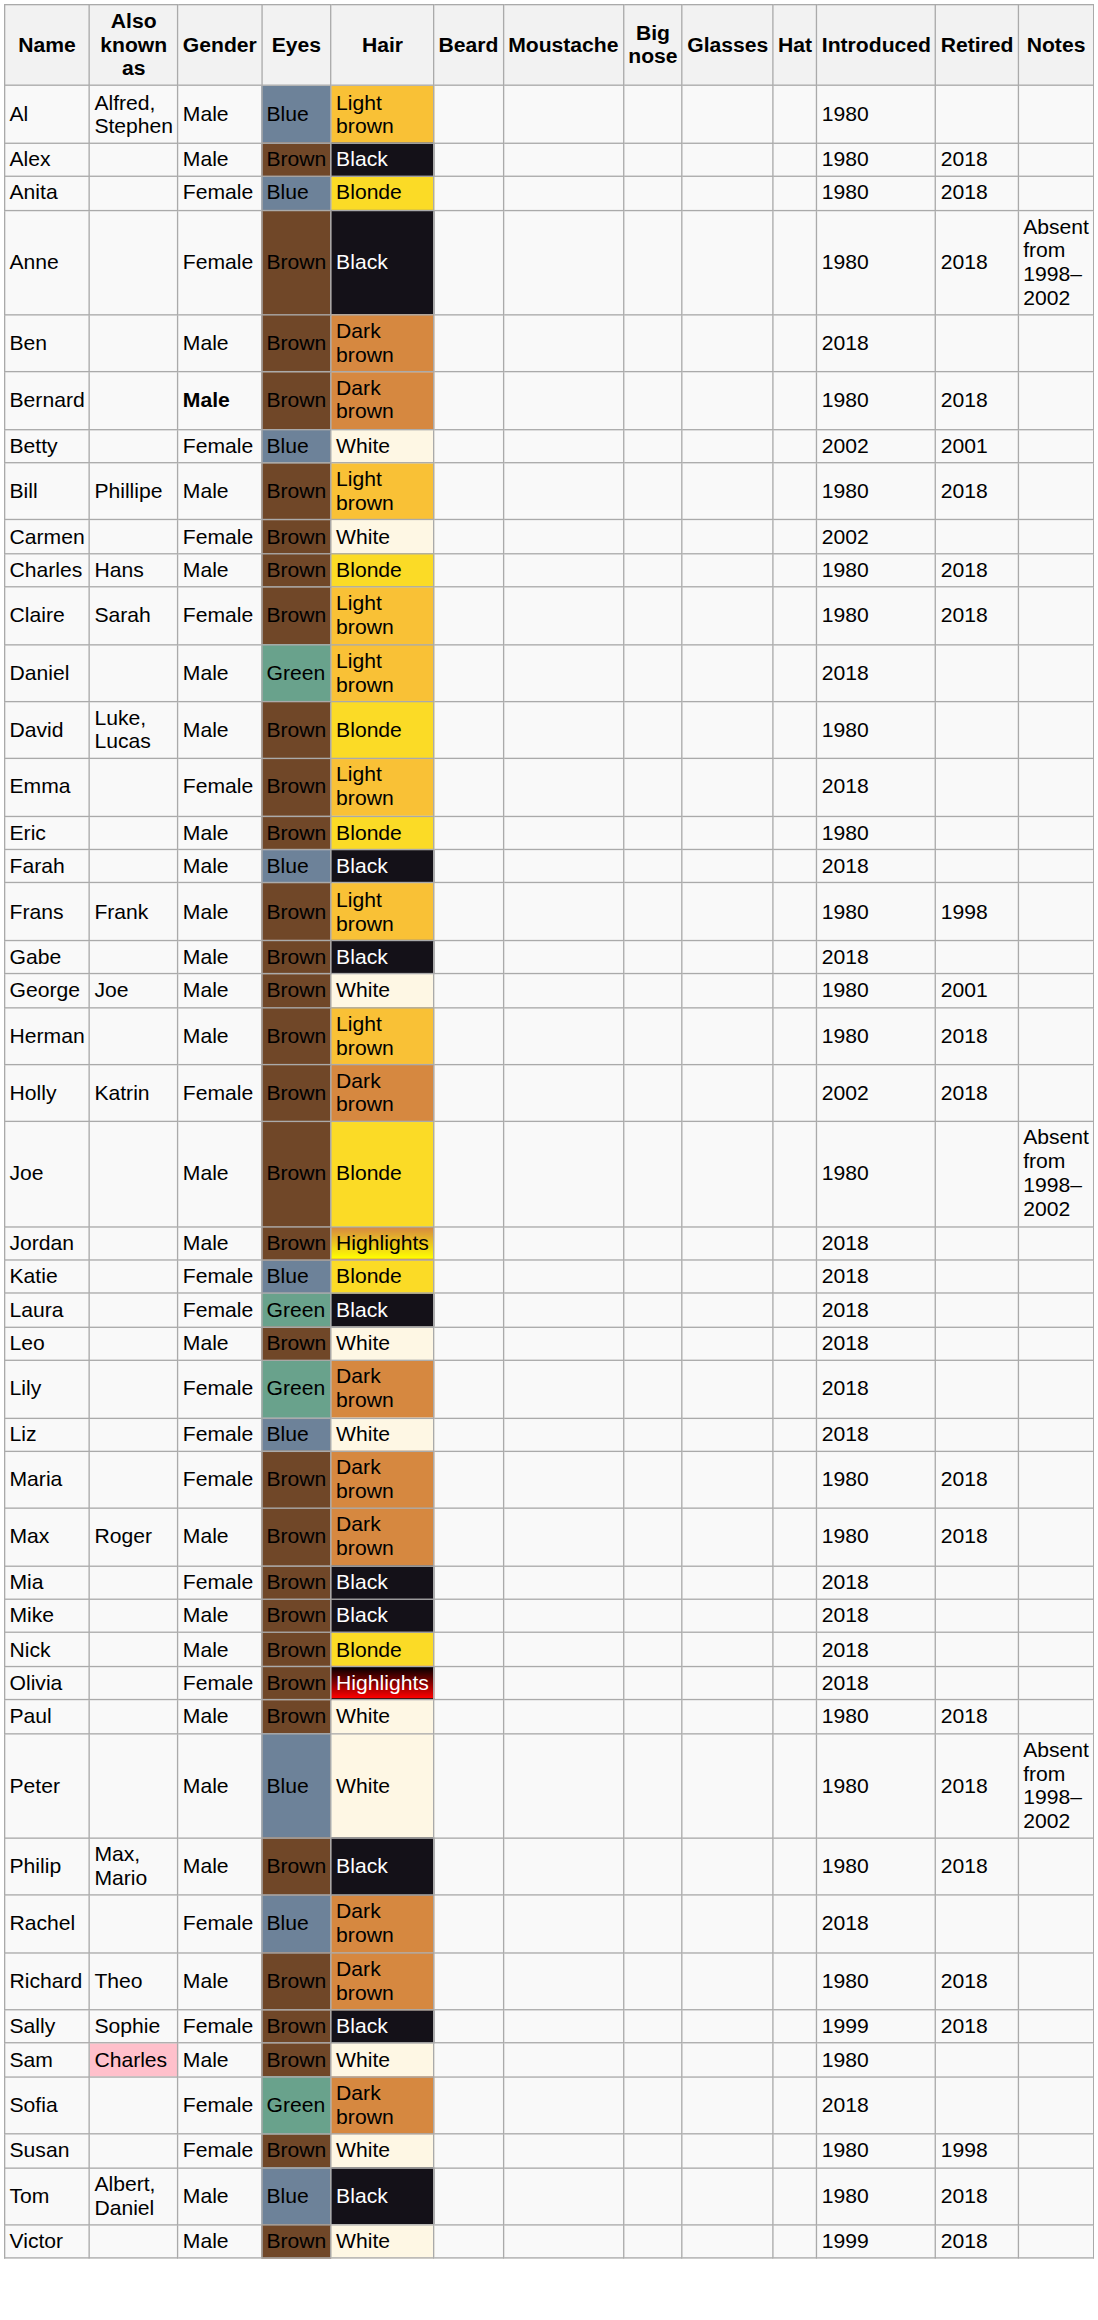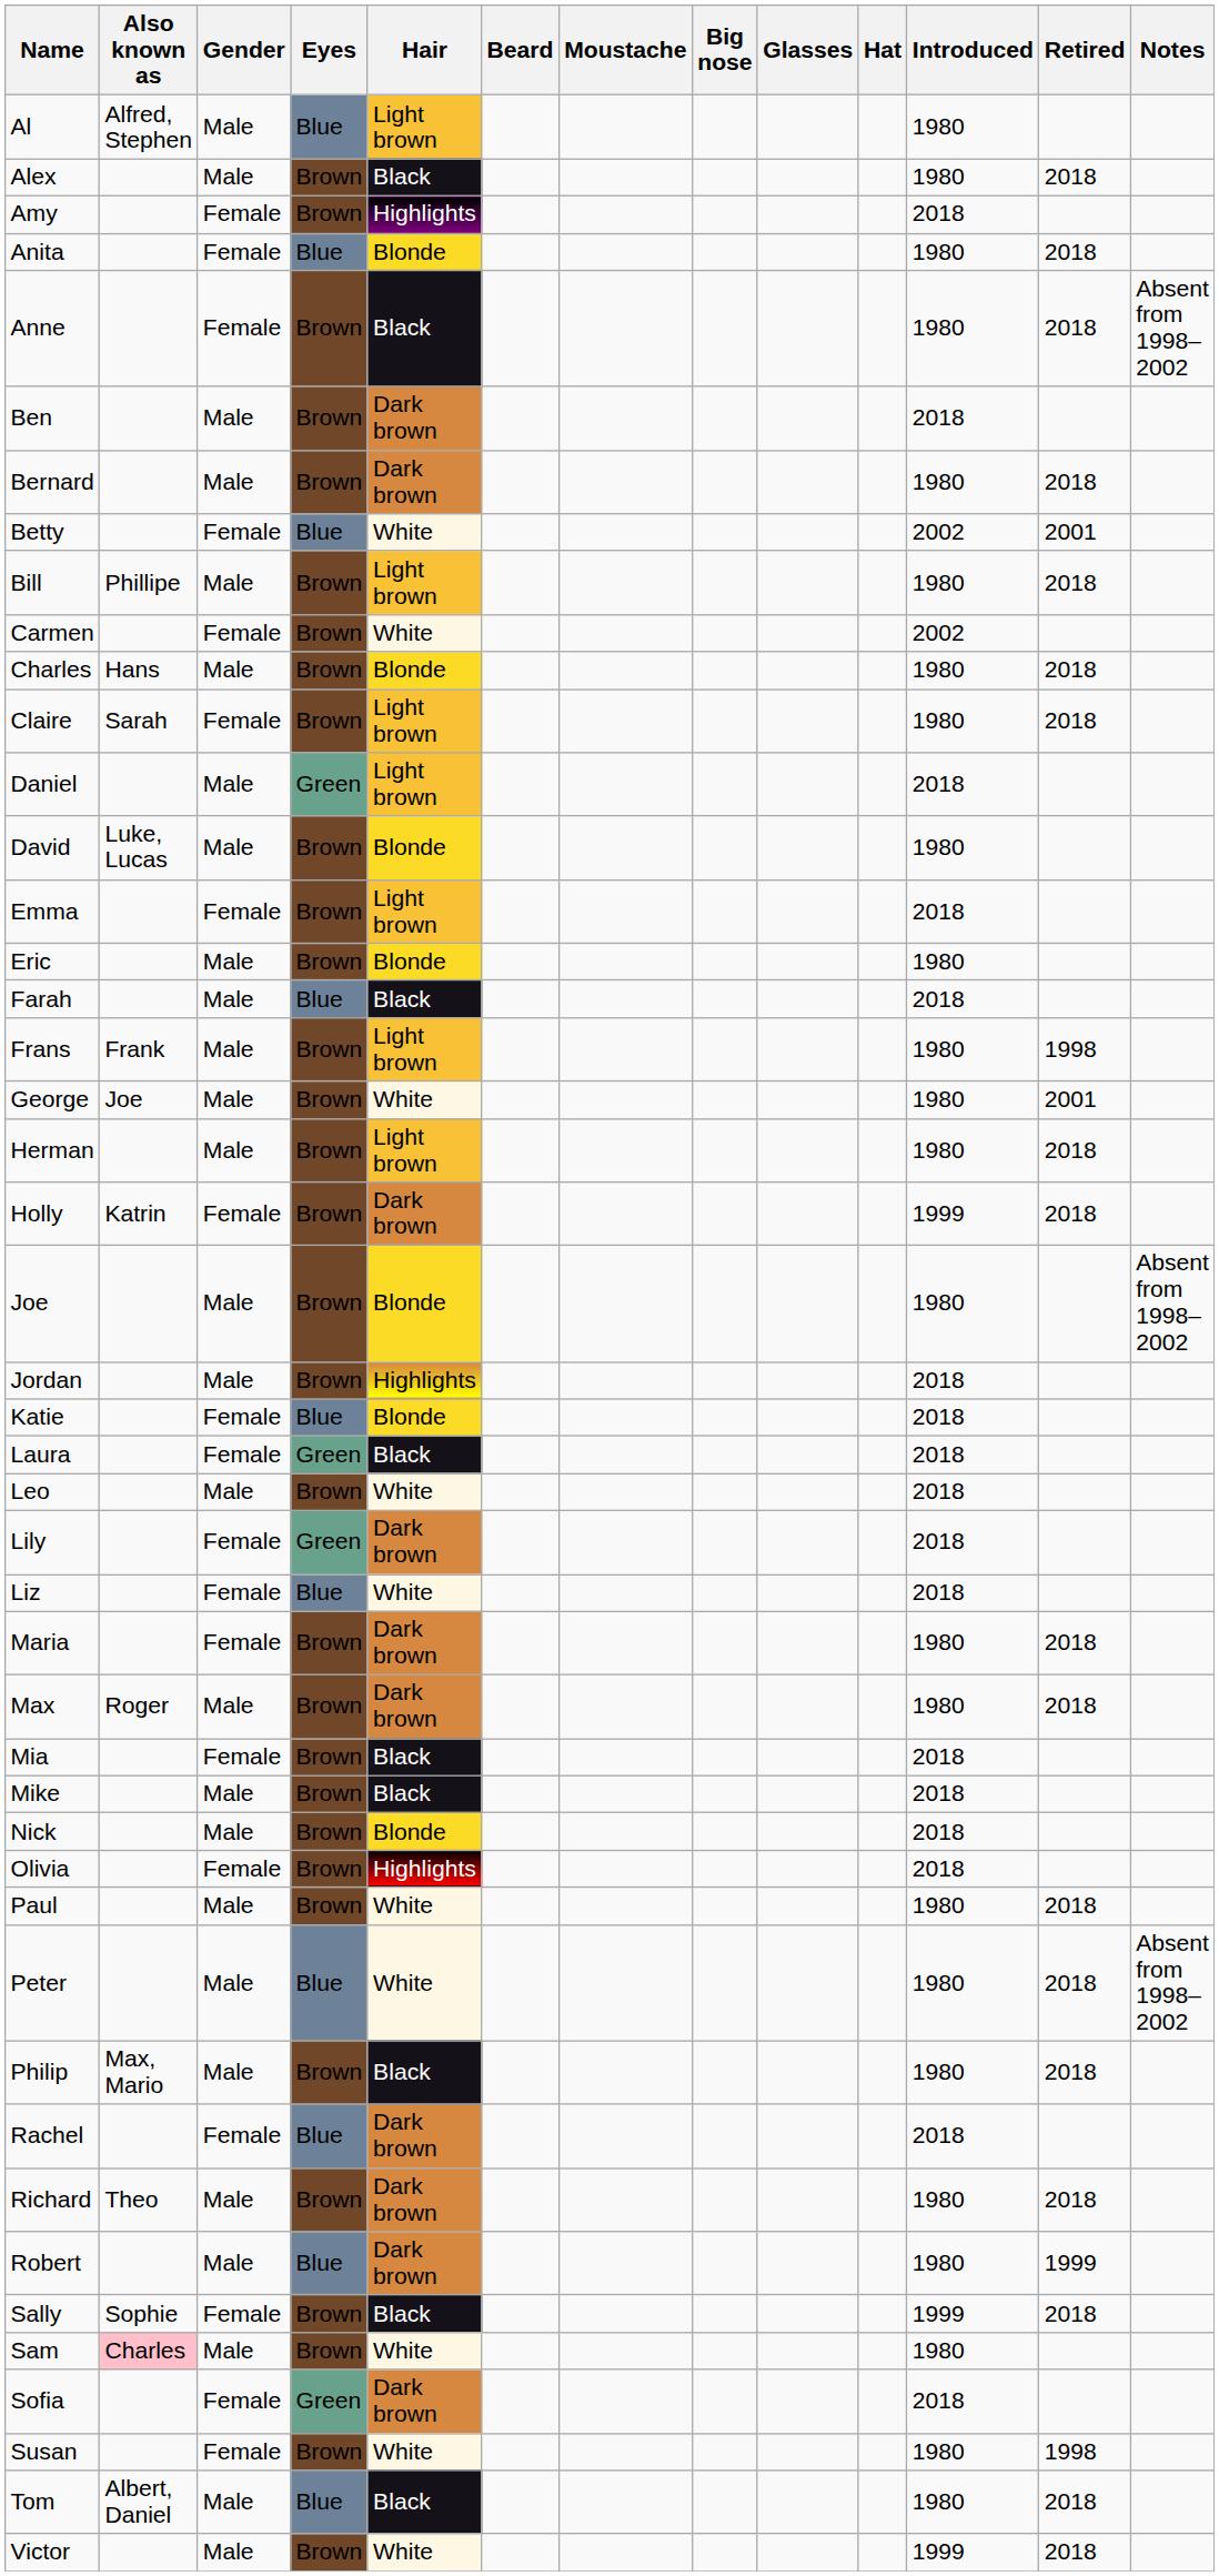 <table class="wikitable sortable">
 <tr>
 <th>Name</th>
 <th>Also known as</th>
 <th>Gender</th>
 <th>Eyes</th>
 <th>Hair</th>
 <th>Beard</th>
 <th>Moustache</th>
 <th>Big nose</th>
 <th>Glasses</th>
 <th>Hat</th>
 <th>Introduced</th>
 <th>Retired</th>
 <th>Notes</th>
 </tr>
 <tr>
 <td>Al</td>
 <td>Alfred, Stephen</td>
 <td>Male</td>
 <td style="background:#6d8299">Blue</td>
 <td style="background:#f9c136">Light brown</td>
 <td></td>
 <td></td>
 <td></td>
 <td></td>
 <td></td>
 <td>1980</td>
 <td></td>
 <td></td>
 </tr>
 <tr>
 <td>Alex</td>
 <td></td>
 <td>Male</td>
 <td style="background:#704728">Brown</td>
 <td style="background:#141118; color:white">Black</td>
 <td></td>
 <td></td>
 <td></td>
 <td></td>
 <td></td>
 <td>1980</td>
 <td>2018</td>
+<td></td>
+</tr>
+<tr>
+<td>Amy</td>
+<td></td>
+<td>Female</td>
+<td style="background:#704728">Brown</td>
+<td style="background:linear-gradient(black,purple); color:white">Highlights</td>
+<td></td>
+<td></td>
+<td></td>
+<td></td>
+<td></td>
+<td>2018</td>
+<td></td>
 <td></td>
 </tr>
 <tr>
 <td>Anita</td>
 <td></td>
 <td>Female</td>
 <td style="background:#6d8299">Blue</td>
 <td style="background:#fbdb26">Blonde</td>
 <td></td>
 <td></td>
 <td></td>
 <td></td>
 <td></td>
 <td>1980</td>
 <td>2018</td>
 <td></td>
 </tr>
 <tr>
 <td>Anne</td>
 <td></td>
 <td>Female</td>
 <td style="background:#704728">Brown</td>
 <td style="background:#141118; color:white">Black</td>
 <td></td>
 <td></td>
 <td></td>
 <td></td>
 <td></td>
 <td>1980</td>
 <td>2018</td>
 <td>Absent from 1998–2002</td>
 </tr>
 <tr>
 <td>Ben</td>
 <td></td>
 <td>Male</td>
 <td style="background:#704728">Brown</td>
 <td style="background:#d68840;">Dark brown</td>
 <td></td>
 <td></td>
 <td></td>
 <td></td>
 <td></td>
 <td>2018</td>
 <td></td>
 <td></td>
 </tr>
 <tr>
 <td>Bernard</td>
 <td></td>
-<td><strong>Male</strong></td>
+<td>Male</td>
 <td style="background:#704728">Brown</td>
 <td style="background:#d68840;">Dark brown</td>
 <td></td>
 <td></td>
 <td></td>
 <td></td>
 <td></td>
 <td>1980</td>
 <td>2018</td>
 <td></td>
 </tr>
 <tr>
 <td>Betty</td>
 <td></td>
 <td>Female</td>
 <td style="background:#6d8299">Blue</td>
 <td style="background:#fef7e4">White</td>
 <td></td>
 <td></td>
 <td></td>
 <td></td>
 <td></td>
 <td>2002</td>
 <td>2001</td>
 <td></td>
 </tr>
 <tr>
 <td>Bill</td>
 <td>Phillipe</td>
 <td>Male</td>
 <td style="background:#704728">Brown</td>
 <td style="background:#f9c136">Light brown</td>
 <td></td>
 <td></td>
 <td></td>
 <td></td>
 <td></td>
 <td>1980</td>
 <td>2018</td>
 <td></td>
 </tr>
 <tr>
 <td>Carmen</td>
 <td></td>
 <td>Female</td>
 <td style="background:#704728">Brown</td>
 <td style="background:#fef7e4">White</td>
 <td></td>
 <td></td>
 <td></td>
 <td></td>
 <td></td>
 <td>2002</td>
 <td></td>
 <td></td>
 </tr>
 <tr>
 <td>Charles</td>
 <td>Hans</td>
 <td>Male</td>
 <td style="background:#704728">Brown</td>
 <td style="background:#fbdb26">Blonde</td>
 <td></td>
 <td></td>
 <td></td>
 <td></td>
 <td></td>
 <td>1980</td>
 <td>2018</td>
 <td></td>
 </tr>
 <tr>
 <td>Claire</td>
 <td>Sarah</td>
 <td>Female</td>
 <td style="background:#704728">Brown</td>
 <td style="background:#f9c136">Light brown</td>
 <td></td>
 <td></td>
 <td></td>
 <td></td>
 <td></td>
 <td>1980</td>
 <td>2018</td>
 <td></td>
 </tr>
 <tr>
 <td>Daniel</td>
 <td></td>
 <td>Male</td>
 <td style="background:#69a28c">Green</td>
 <td style="background:#f9c136">Light brown</td>
 <td></td>
 <td></td>
 <td></td>
 <td></td>
 <td></td>
 <td>2018</td>
 <td></td>
 <td></td>
 </tr>
 <tr>
 <td>David</td>
 <td>Luke, Lucas</td>
 <td>Male</td>
 <td style="background:#704728">Brown</td>
 <td style="background:#fbdb26">Blonde</td>
 <td></td>
 <td></td>
 <td></td>
 <td></td>
 <td></td>
 <td>1980</td>
 <td></td>
 <td></td>
 </tr>
 <tr>
 <td>Emma</td>
 <td></td>
 <td>Female</td>
 <td style="background:#704728">Brown</td>
 <td style="background:#f9c136">Light brown</td>
 <td></td>
 <td></td>
 <td></td>
 <td></td>
 <td></td>
 <td>2018</td>
 <td></td>
 <td></td>
 </tr>
 <tr>
 <td>Eric</td>
 <td></td>
 <td>Male</td>
 <td style="background:#704728">Brown</td>
 <td style="background:#fbdb26">Blonde</td>
 <td></td>
 <td></td>
 <td></td>
 <td></td>
 <td></td>
 <td>1980</td>
 <td></td>
 <td></td>
 </tr>
 <tr>
 <td>Farah</td>
 <td></td>
 <td>Male</td>
 <td style="background:#6d8299">Blue</td>
 <td style="background:#141118; color:white">Black</td>
 <td></td>
 <td></td>
 <td></td>
 <td></td>
 <td></td>
 <td>2018</td>
 <td></td>
 <td></td>
 </tr>
 <tr>
 <td>Frans</td>
 <td>Frank</td>
 <td>Male</td>
 <td style="background:#704728">Brown</td>
 <td style="background:#f9c136">Light brown</td>
 <td></td>
 <td></td>
 <td></td>
 <td></td>
 <td></td>
 <td>1980</td>
 <td>1998</td>
 <td></td>
 </tr>
 <tr>
-<td>Gabe</td>
-<td></td>
-<td>Male</td>
-<td style="background:#704728">Brown</td>
-<td style="background:#141118; color:white">Black</td>
-<td></td>
-<td></td>
-<td></td>
-<td></td>
-<td></td>
-<td>2018</td>
-<td></td>
-<td></td>
-</tr>
-<tr>
 <td>George</td>
 <td>Joe</td>
 <td>Male</td>
 <td style="background:#704728">Brown</td>
 <td style="background:#fef7e4">White</td>
 <td></td>
 <td></td>
 <td></td>
 <td></td>
 <td></td>
 <td>1980</td>
 <td>2001</td>
 <td></td>
 </tr>
 <tr>
 <td>Herman</td>
 <td></td>
 <td>Male</td>
 <td style="background:#704728">Brown</td>
 <td style="background:#f9c136">Light brown</td>
 <td></td>
 <td></td>
 <td></td>
 <td></td>
 <td></td>
 <td>1980</td>
 <td>2018</td>
 <td></td>
 </tr>
 <tr>
 <td>Holly</td>
 <td>Katrin</td>
 <td>Female</td>
 <td style="background:#704728">Brown</td>
 <td style="background:#d68840;">Dark brown</td>
 <td></td>
 <td></td>
 <td></td>
 <td></td>
 <td></td>
-<td>2002</td>
+<td>1999</td>
 <td>2018</td>
 <td></td>
 </tr>
 <tr>
 <td>Joe</td>
 <td></td>
 <td>Male</td>
 <td style="background:#704728">Brown</td>
 <td style="background:#fbdb26">Blonde</td>
 <td></td>
 <td></td>
 <td></td>
 <td></td>
 <td></td>
 <td>1980</td>
 <td></td>
 <td>Absent from 1998–2002</td>
 </tr>
 <tr>
 <td>Jordan</td>
 <td></td>
 <td>Male</td>
 <td style="background:#704728">Brown</td>
 <td style="background:linear-gradient(#d68840,yellow)">Highlights</td>
 <td></td>
 <td></td>
 <td></td>
 <td></td>
 <td></td>
 <td>2018</td>
 <td></td>
 <td></td>
 </tr>
 <tr>
 <td>Katie</td>
 <td></td>
 <td>Female</td>
 <td style="background:#6d8299">Blue</td>
 <td style="background:#fbdb26">Blonde</td>
 <td></td>
 <td></td>
 <td></td>
 <td></td>
 <td></td>
 <td>2018</td>
 <td></td>
 <td></td>
 </tr>
 <tr>
 <td>Laura</td>
 <td></td>
 <td>Female</td>
 <td style="background:#69a28c">Green</td>
 <td style="background:#141118; color:white">Black</td>
 <td></td>
 <td></td>
 <td></td>
 <td></td>
 <td></td>
 <td>2018</td>
 <td></td>
 <td></td>
 </tr>
 <tr>
 <td>Leo</td>
 <td></td>
 <td>Male</td>
 <td style="background:#704728">Brown</td>
 <td style="background:#fef7e4">White</td>
 <td></td>
 <td></td>
 <td></td>
 <td></td>
 <td></td>
 <td>2018</td>
 <td></td>
 <td></td>
 </tr>
 <tr>
 <td>Lily</td>
 <td></td>
 <td>Female</td>
 <td style="background:#69a28c">Green</td>
 <td style="background:#d68840;">Dark brown</td>
 <td></td>
 <td></td>
 <td></td>
 <td></td>
 <td></td>
 <td>2018</td>
 <td></td>
 <td></td>
 </tr>
 <tr>
 <td>Liz</td>
 <td></td>
 <td>Female</td>
 <td style="background:#6d8299">Blue</td>
 <td style="background:#fef7e4">White</td>
 <td></td>
 <td></td>
 <td></td>
 <td></td>
 <td></td>
 <td>2018</td>
 <td></td>
 <td></td>
 </tr>
 <tr>
 <td>Maria</td>
 <td></td>
 <td>Female</td>
 <td style="background:#704728">Brown</td>
 <td style="background:#d68840;">Dark brown</td>
 <td></td>
 <td></td>
 <td></td>
 <td></td>
 <td></td>
 <td>1980</td>
 <td>2018</td>
 <td></td>
 </tr>
 <tr>
 <td>Max</td>
 <td>Roger</td>
 <td>Male</td>
 <td style="background:#704728">Brown</td>
 <td style="background:#d68840;">Dark brown</td>
 <td></td>
 <td></td>
 <td></td>
 <td></td>
 <td></td>
 <td>1980</td>
 <td>2018</td>
 <td></td>
 </tr>
 <tr>
 <td>Mia</td>
 <td></td>
 <td>Female</td>
 <td style="background:#704728">Brown</td>
 <td style="background:#141118; color:white">Black</td>
 <td></td>
 <td></td>
 <td></td>
 <td></td>
 <td></td>
 <td>2018</td>
 <td></td>
 <td></td>
 </tr>
 <tr>
 <td>Mike</td>
 <td></td>
 <td>Male</td>
 <td style="background:#704728">Brown</td>
 <td style="background:#141118; color:white">Black</td>
 <td></td>
 <td></td>
 <td></td>
 <td></td>
 <td></td>
 <td>2018</td>
 <td></td>
 <td></td>
 </tr>
 <tr>
 <td>Nick</td>
 <td></td>
 <td>Male</td>
 <td style="background:#704728">Brown</td>
 <td style="background:#fbdb26">Blonde</td>
 <td></td>
 <td></td>
 <td></td>
 <td></td>
 <td></td>
 <td>2018</td>
 <td></td>
 <td></td>
 </tr>
 <tr>
 <td>Olivia</td>
 <td></td>
 <td>Female</td>
 <td style="background:#704728">Brown</td>
 <td style="background:linear-gradient(black,red); color:white">Highlights</td>
 <td></td>
 <td></td>
 <td></td>
 <td></td>
 <td></td>
 <td>2018</td>
 <td></td>
 <td></td>
 </tr>
 <tr>
 <td>Paul</td>
 <td></td>
 <td>Male</td>
 <td style="background:#704728">Brown</td>
 <td style="background:#fef7e4">White</td>
 <td></td>
 <td></td>
 <td></td>
 <td></td>
 <td></td>
 <td>1980</td>
 <td>2018</td>
 <td></td>
 </tr>
 <tr>
 <td>Peter</td>
 <td></td>
 <td>Male</td>
 <td style="background:#6d8299">Blue</td>
 <td style="background:#fef7e4">White</td>
 <td></td>
 <td></td>
 <td></td>
 <td></td>
 <td></td>
 <td>1980</td>
 <td>2018</td>
 <td>Absent from 1998–2002</td>
 </tr>
 <tr>
 <td>Philip</td>
 <td>Max, Mario</td>
 <td>Male</td>
 <td style="background:#704728">Brown</td>
 <td style="background:#141118; color:white">Black</td>
 <td></td>
 <td></td>
 <td></td>
 <td></td>
 <td></td>
 <td>1980</td>
 <td>2018</td>
 <td></td>
 </tr>
 <tr>
 <td>Rachel</td>
 <td></td>
 <td>Female</td>
 <td style="background:#6d8299">Blue</td>
 <td style="background:#d68840;">Dark brown</td>
 <td></td>
 <td></td>
 <td></td>
 <td></td>
 <td></td>
 <td>2018</td>
 <td></td>
 <td></td>
 </tr>
 <tr>
 <td>Richard</td>
 <td>Theo</td>
 <td>Male</td>
 <td style="background:#704728">Brown</td>
 <td style="background:#d68840;">Dark brown</td>
 <td></td>
 <td></td>
 <td></td>
 <td></td>
 <td></td>
 <td>1980</td>
 <td>2018</td>
 <td></td>
 </tr>
 <tr>
+<td>Robert</td>
+<td></td>
+<td>Male</td>
+<td style="background:#6d8299">Blue</td>
+<td style="background:#d68840;">Dark brown</td>
+<td></td>
+<td></td>
+<td></td>
+<td></td>
+<td></td>
+<td>1980</td>
+<td>1999</td>
+<td></td>
+</tr>
+<tr>
 <td>Sally</td>
 <td>Sophie</td>
 <td>Female</td>
 <td style="background:#704728">Brown</td>
 <td style="background:#141118; color:white">Black</td>
 <td></td>
 <td></td>
 <td></td>
 <td></td>
 <td></td>
 <td>1999</td>
 <td>2018</td>
 <td></td>
 </tr>
 <tr>
 <td>Sam</td>
 <td style="background: pink;">Charles</td>
 <td>Male</td>
 <td style="background:#704728">Brown</td>
 <td style="background:#fef7e4">White</td>
 <td></td>
 <td></td>
 <td></td>
 <td></td>
 <td></td>
 <td>1980</td>
 <td></td>
 <td></td>
 </tr>
 <tr>
 <td>Sofia</td>
 <td></td>
 <td>Female</td>
 <td style="background:#69a28c">Green</td>
 <td style="background:#d68840">Dark brown</td>
 <td></td>
 <td></td>
 <td></td>
 <td></td>
 <td></td>
 <td>2018</td>
 <td></td>
 <td></td>
 </tr>
 <tr>
 <td>Susan</td>
 <td></td>
 <td>Female</td>
 <td style="background:#704728">Brown</td>
 <td style="background:#fef7e4">White</td>
 <td></td>
 <td></td>
 <td></td>
 <td></td>
 <td></td>
 <td>1980</td>
 <td>1998</td>
 <td></td>
 </tr>
 <tr>
 <td>Tom</td>
 <td>Albert, Daniel</td>
 <td>Male</td>
 <td style="background:#6d8299">Blue</td>
 <td style="background:#141118; color:white">Black</td>
 <td></td>
 <td></td>
 <td></td>
 <td></td>
 <td></td>
 <td>1980</td>
 <td>2018</td>
 <td></td>
 </tr>
 <tr>
 <td>Victor</td>
 <td></td>
 <td>Male</td>
 <td style="background:#704728">Brown</td>
 <td style="background:#fef7e4">White</td>
 <td></td>
 <td></td>
 <td></td>
 <td></td>
 <td></td>
 <td>1999</td>
 <td>2018</td>
 <td></td>
 </tr>
 </table>
